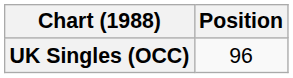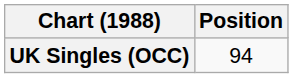 <table class="wikitable plainrowheaders" style="text-align:center">
 <tr>
 <th>Chart (1988)</th>
 <th>Position</th>
 </tr>
 <tr>
 <th scope="row">UK Singles (OCC)</th>
-<td>96</td>
+<td>94</td>
 </tr>
 </table>
